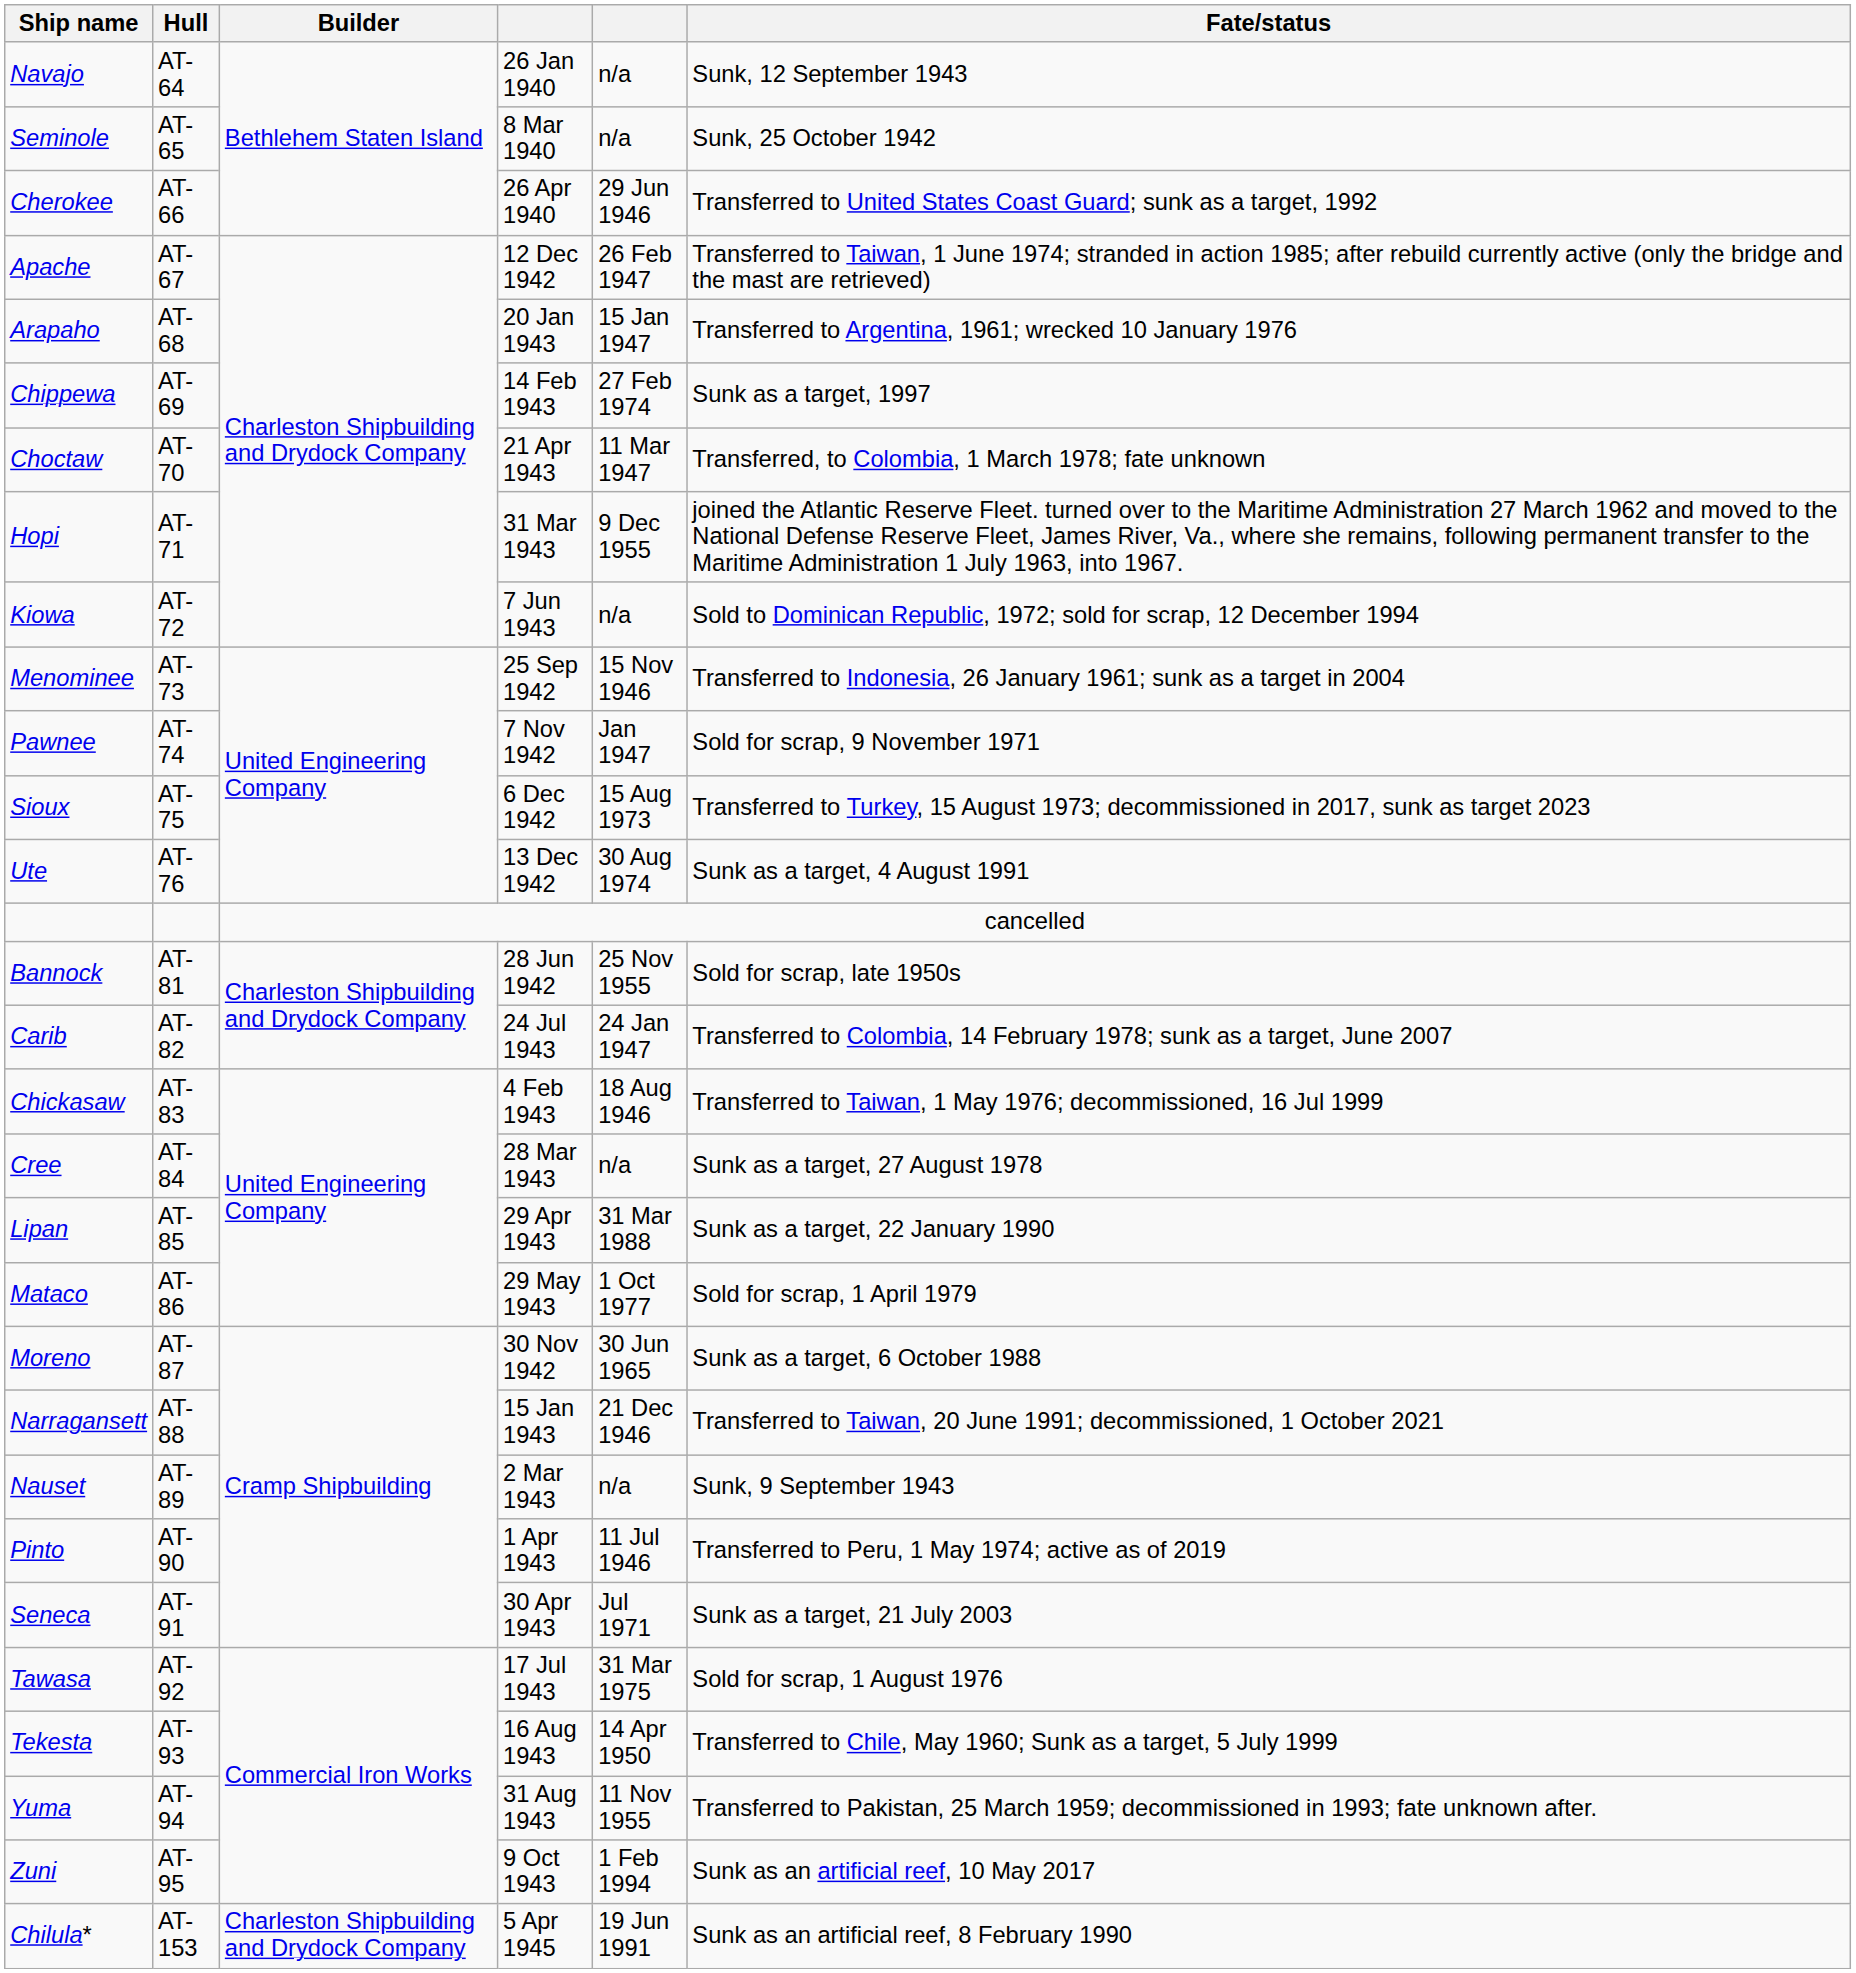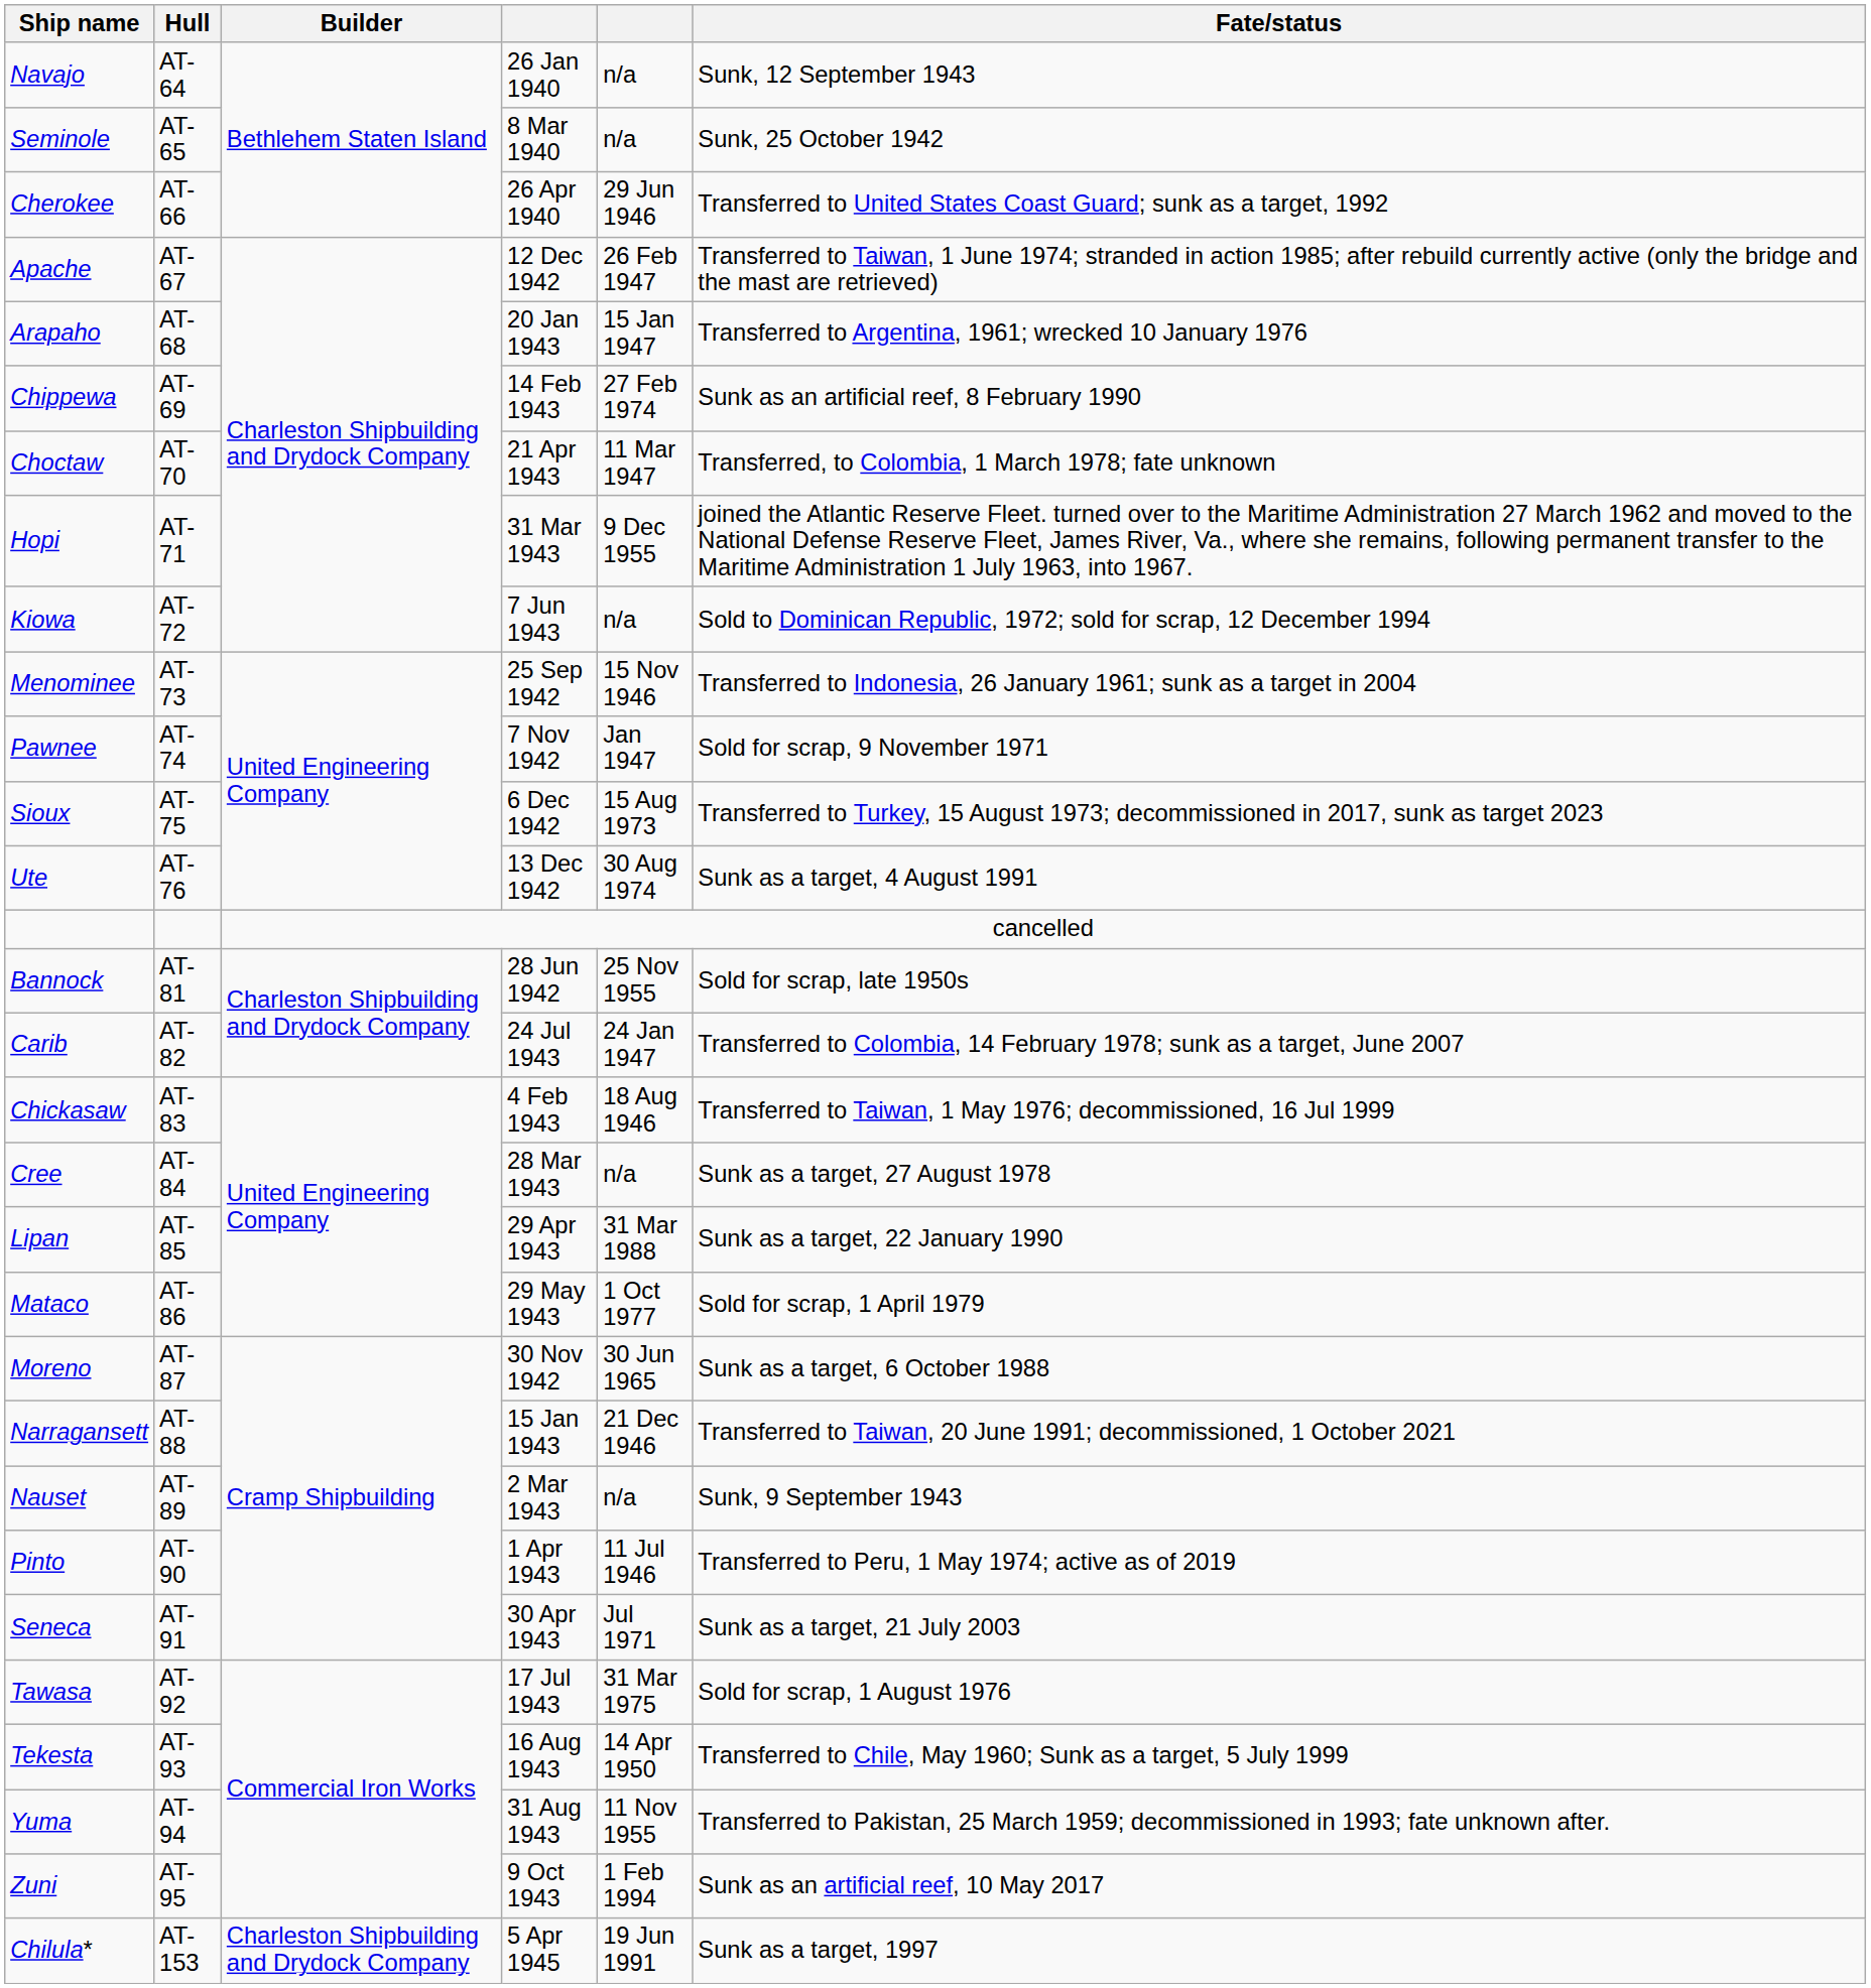 <table class="wikitable sortable">
 <tr>
 <th>Ship name</th>
 <th>Hull</th>
 <th>Builder</th>
 <th></th>
 <th></th>
 <th>Fate/status</th>
 </tr>
 <tr>
 <td><a href='#'><em>Navajo</em></a></td>
 <td>AT-64</td>
 <td rowspan="3"><a href='#'>Bethlehem Staten Island</a></td>
 <td>26 Jan 1940</td>
 <td>n/a</td>
 <td>Sunk, 12 September 1943</td>
 </tr>
 <tr>
 <td><a href='#'><em>Seminole</em></a></td>
 <td>AT-65</td>
 <td>8 Mar 1940</td>
 <td>n/a</td>
 <td>Sunk, 25 October 1942</td>
 </tr>
 <tr>
 <td><a href='#'><em>Cherokee</em></a></td>
 <td>AT-66</td>
 <td>26 Apr 1940</td>
 <td>29 Jun 1946</td>
 <td>Transferred to <a href='#'>United States Coast Guard</a>; sunk as a target, 1992</td>
 </tr>
 <tr>
 <td><a href='#'><em>Apache</em></a></td>
 <td>AT-67</td>
 <td rowspan="6"><a href='#'>Charleston Shipbuilding and Drydock Company</a></td>
 <td>12 Dec 1942</td>
 <td>26 Feb 1947</td>
 <td>Transferred to <a href='#'>Taiwan</a>, 1 June 1974; stranded in action 1985; after rebuild currently active (only the bridge and the mast are retrieved)</td>
 </tr>
 <tr>
 <td><a href='#'><em>Arapaho</em></a></td>
 <td>AT-68</td>
 <td>20 Jan 1943</td>
 <td>15 Jan 1947</td>
 <td>Transferred to <a href='#'>Argentina</a>, 1961; wrecked 10 January 1976</td>
 </tr>
 <tr>
 <td><a href='#'><em>Chippewa</em></a></td>
 <td>AT-69</td>
 <td>14 Feb 1943</td>
 <td>27 Feb 1974</td>
-<td>Sunk as a target, 1997</td>
+<td>Sunk as an artificial reef, 8 February 1990</td>
 </tr>
 <tr>
 <td><a href='#'><em>Choctaw</em></a></td>
 <td>AT-70</td>
 <td>21 Apr 1943</td>
 <td>11 Mar 1947</td>
 <td>Transferred, to <a href='#'>Colombia</a>, 1 March 1978; fate unknown</td>
 </tr>
 <tr>
 <td><a href='#'><em>Hopi</em></a></td>
 <td>AT-71</td>
 <td>31 Mar 1943</td>
 <td>9 Dec 1955</td>
 <td>joined the Atlantic Reserve Fleet. turned over to the Maritime Administration 27 March 1962 and moved to the National Defense Reserve Fleet, James River, Va., where she remains, following permanent transfer to the Maritime Administration 1 July 1963, into 1967.</td>
 </tr>
 <tr>
 <td><a href='#'><em>Kiowa</em></a></td>
 <td>AT-72</td>
 <td>7 Jun 1943</td>
 <td>n/a</td>
 <td>Sold to <a href='#'>Dominican Republic</a>, 1972; sold for scrap, 12 December 1994</td>
 </tr>
 <tr>
 <td><a href='#'><em>Menominee</em></a></td>
 <td>AT-73</td>
 <td rowspan=4><a href='#'>United Engineering Company</a></td>
 <td>25 Sep 1942</td>
 <td>15 Nov 1946</td>
 <td>Transferred to <a href='#'>Indonesia</a>, 26 January 1961; sunk as a target in 2004</td>
 </tr>
 <tr>
 <td><a href='#'><em>Pawnee</em></a></td>
 <td>AT-74</td>
 <td>7 Nov 1942</td>
 <td>Jan 1947</td>
 <td>Sold for scrap, 9 November 1971</td>
 </tr>
 <tr>
 <td><a href='#'><em>Sioux</em></a></td>
 <td>AT-75</td>
 <td>6 Dec 1942</td>
 <td>15 Aug 1973</td>
 <td>Transferred to <a href='#'>Turkey</a>, 15 August 1973; decommissioned in 2017, sunk as target 2023</td>
 </tr>
 <tr>
 <td><a href='#'><em>Ute</em></a></td>
 <td>AT-76</td>
 <td>13 Dec 1942</td>
 <td>30 Aug 1974</td>
 <td>Sunk as a target, 4 August 1991</td>
 </tr>
 <tr>
 <td></td>
 <td></td>
 <td colspan=5 align=center>cancelled</td>
 </tr>
 <tr>
 <td><a href='#'><em>Bannock</em></a></td>
 <td>AT-81</td>
 <td rowspan=2><a href='#'>Charleston Shipbuilding and Drydock Company</a></td>
 <td>28 Jun 1942</td>
 <td>25 Nov 1955</td>
 <td>Sold for scrap, late 1950s</td>
 </tr>
 <tr>
 <td><a href='#'><em>Carib</em></a></td>
 <td>AT-82</td>
 <td>24 Jul 1943</td>
 <td>24 Jan 1947</td>
 <td>Transferred to <a href='#'>Colombia</a>, 14 February 1978; sunk as a target, June 2007</td>
 </tr>
 <tr>
 <td><a href='#'><em>Chickasaw</em></a></td>
 <td>AT-83</td>
 <td rowspan=4><a href='#'>United Engineering Company</a></td>
 <td>4 Feb 1943</td>
 <td>18 Aug 1946</td>
 <td>Transferred to <a href='#'>Taiwan</a>, 1 May 1976; decommissioned, 16 Jul 1999</td>
 </tr>
 <tr>
 <td><a href='#'><em>Cree</em></a></td>
 <td>AT-84</td>
 <td>28 Mar 1943</td>
 <td>n/a</td>
 <td>Sunk as a target, 27 August 1978</td>
 </tr>
 <tr>
 <td><a href='#'><em>Lipan</em></a></td>
 <td>AT-85</td>
 <td>29 Apr 1943</td>
 <td>31 Mar 1988</td>
 <td>Sunk as a target, 22 January 1990</td>
 </tr>
 <tr>
 <td><a href='#'><em>Mataco</em></a></td>
 <td>AT-86</td>
 <td>29 May 1943</td>
 <td>1 Oct 1977</td>
 <td>Sold for scrap, 1 April 1979</td>
 </tr>
 <tr>
 <td><a href='#'><em>Moreno</em></a></td>
 <td>AT-87</td>
 <td rowspan=5><a href='#'>Cramp Shipbuilding</a></td>
 <td>30 Nov 1942</td>
 <td>30 Jun 1965</td>
 <td>Sunk as a target, 6 October 1988</td>
 </tr>
 <tr>
 <td><a href='#'><em>Narragansett</em></a></td>
 <td>AT-88</td>
 <td>15 Jan 1943</td>
 <td>21 Dec 1946</td>
 <td>Transferred to <a href='#'>Taiwan</a>, 20 June 1991; decommissioned, 1 October 2021</td>
 </tr>
 <tr>
 <td><a href='#'><em>Nauset</em></a></td>
 <td>AT-89</td>
 <td>2 Mar 1943</td>
 <td>n/a</td>
 <td>Sunk, 9 September 1943</td>
 </tr>
 <tr>
 <td><a href='#'><em>Pinto</em></a></td>
 <td>AT-90</td>
 <td>1 Apr 1943</td>
 <td>11 Jul 1946</td>
 <td>Transferred to Peru, 1 May 1974; active as of 2019</td>
 </tr>
 <tr>
 <td><a href='#'><em>Seneca</em></a></td>
 <td>AT-91</td>
 <td>30 Apr 1943</td>
 <td>Jul 1971</td>
 <td>Sunk as a target, 21 July 2003</td>
 </tr>
 <tr>
 <td><a href='#'><em>Tawasa</em></a></td>
 <td>AT-92</td>
 <td rowspan=4><a href='#'>Commercial Iron Works</a></td>
 <td>17 Jul 1943</td>
 <td>31 Mar 1975</td>
 <td>Sold for scrap, 1 August 1976</td>
 </tr>
 <tr>
 <td><a href='#'><em>Tekesta</em></a></td>
 <td>AT-93</td>
 <td>16 Aug 1943</td>
 <td>14 Apr 1950</td>
 <td>Transferred to <a href='#'>Chile</a>, May 1960; Sunk as a target, 5 July 1999</td>
 </tr>
 <tr>
 <td><a href='#'><em>Yuma</em></a></td>
 <td>AT-94</td>
 <td>31 Aug 1943</td>
 <td>11 Nov 1955</td>
 <td>Transferred to Pakistan, 25 March 1959; decommissioned in 1993; fate unknown after.</td>
 </tr>
 <tr>
 <td><a href='#'><em>Zuni</em></a></td>
 <td>AT-95</td>
 <td>9 Oct 1943</td>
 <td>1 Feb 1994</td>
 <td>Sunk as an <a href='#'>artificial reef</a>, 10 May 2017</td>
 </tr>
 <tr>
 <td><a href='#'><em>Chilula</em></a>*</td>
 <td>AT-153</td>
 <td><a href='#'>Charleston Shipbuilding and Drydock Company</a></td>
 <td>5 Apr 1945</td>
 <td>19 Jun 1991</td>
-<td>Sunk as an artificial reef, 8 February 1990</td>
+<td>Sunk as a target, 1997</td>
 </tr>
 </table>
